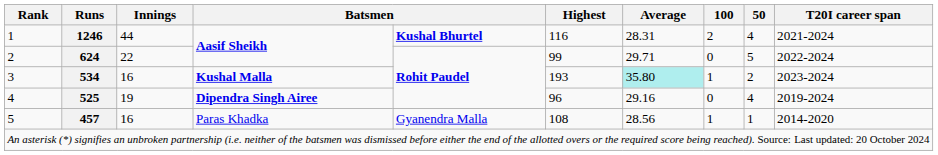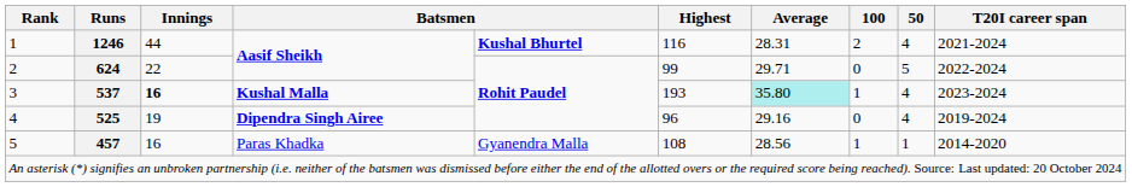 <table class="wikitable sortable">
 <tr>
 <th>Rank</th>
 <th>Runs</th>
 <th>Innings</th>
 <th colspan=2>Batsmen</th>
 <th>Highest</th>
 <th>Average</th>
 <th>100</th>
 <th>50</th>
 <th>T20I career span</th>
 </tr>
 <tr>
 <td>1</td>
 <th>1246</th>
 <td>44</td>
 <td rowspan=2><strong><a href='#'>Aasif Sheikh</a></strong></td>
 <td><strong><a href='#'>Kushal Bhurtel</a></strong></td>
 <td>116</td>
 <td>28.31</td>
 <td>2</td>
 <td>4</td>
 <td>2021-2024</td>
 </tr>
 <tr>
 <td>2</td>
 <th>624</th>
 <td>22</td>
 <td rowspan=3><strong><a href='#'>Rohit Paudel</a></strong></td>
 <td>99</td>
 <td>29.71</td>
 <td>0</td>
 <td>5</td>
 <td>2022-2024</td>
 </tr>
 <tr>
 <td>3</td>
-<th>534</th>
-<td>16</td>
+<th>537</th>
+<td><strong>16</strong></td>
 <td><strong><a href='#'>Kushal Malla</a></strong></td>
 <td>193</td>
 <td style="background: paleturquoise;">35.80</td>
 <td>1</td>
-<td>2</td>
+<td>4</td>
 <td>2023-2024</td>
 </tr>
 <tr>
 <td>4</td>
 <th>525</th>
 <td>19</td>
 <td><strong><a href='#'>Dipendra Singh Airee</a></strong></td>
 <td>96</td>
 <td>29.16</td>
 <td>0</td>
 <td>4</td>
 <td>2019-2024</td>
 </tr>
 <tr>
 <td>5</td>
 <th>457</th>
 <td>16</td>
 <td><a href='#'>Paras Khadka</a></td>
 <td><a href='#'>Gyanendra Malla</a></td>
 <td>108</td>
 <td>28.56</td>
 <td>1</td>
 <td>1</td>
 <td>2014-2020</td>
 </tr>
 <tr>
 <td colspan="10"><small><em>An asterisk (*) signifies an unbroken partnership (i.e. neither of the batsmen was dismissed before either the end of the allotted overs or the required score being reached).</em>  Source:</small>  <small>Last updated: 20 October 2024</small></td>
 </tr>
 </table>
